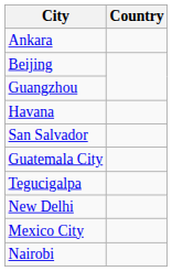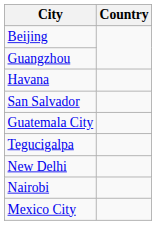 <table class="wikitable">
 <tr>
 <th>City</th>
 <th>Country</th>
-</tr>
-<tr>
-<td><a href='#'>Ankara</a></td>
-<td></td>
 </tr>
 <tr>
 <td><a href='#'>Beijing</a></td>
 <td rowspan="2"></td>
 </tr>
 <tr>
 <td><a href='#'>Guangzhou</a></td>
 </tr>
 <tr>
 <td><a href='#'>Havana</a></td>
 <td></td>
 </tr>
 <tr>
 <td><a href='#'>San Salvador</a></td>
 <td></td>
 </tr>
 <tr>
 <td><a href='#'>Guatemala City</a></td>
 <td></td>
 </tr>
 <tr>
 <td><a href='#'>Tegucigalpa</a></td>
 <td></td>
 </tr>
 <tr>
 <td><a href='#'>New Delhi</a></td>
 <td></td>
 </tr>
 <tr>
+<td><a href='#'>Nairobi</a></td>
+<td></td>
+</tr>
+<tr>
 <td><a href='#'>Mexico City</a></td>
 <td></td>
 </tr>
-<tr>
-<td><a href='#'>Nairobi</a></td>
-<td></td>
-</tr>
 </table>
